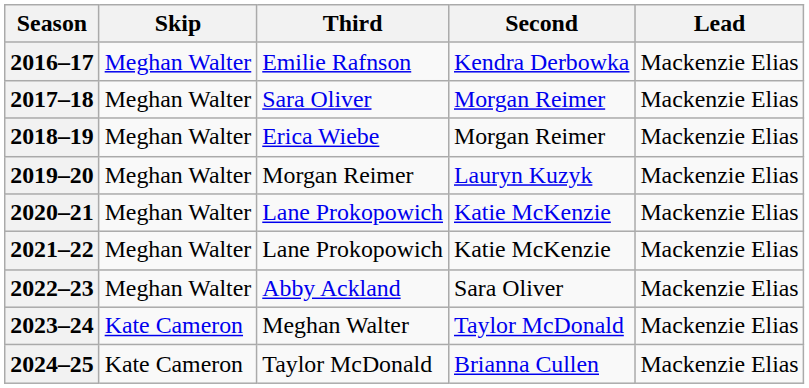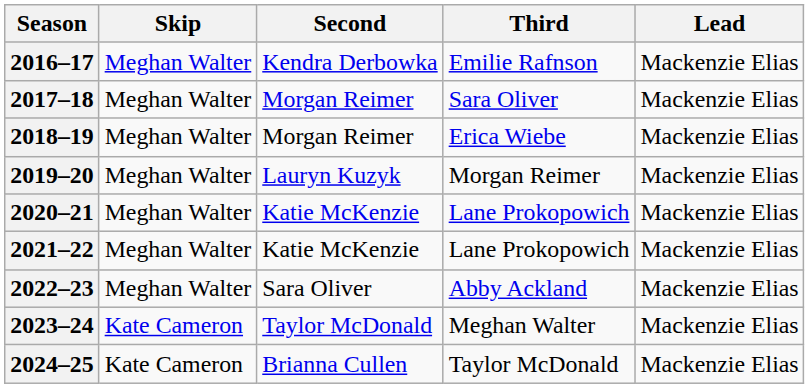 <table class="wikitable">
 <tr>
 <th scope="col">Season</th>
 <th scope="col">Skip</th>
+<th scope="col">Second</th>
 <th scope="col">Third</th>
-<th scope="col">Second</th>
 <th scope="col">Lead</th>
 </tr>
 <tr>
 <th scope="row">2016–17</th>
 <td><a href='#'>Meghan Walter</a></td>
+<td><a href='#'>Kendra Derbowka</a></td>
 <td><a href='#'>Emilie Rafnson</a></td>
-<td><a href='#'>Kendra Derbowka</a></td>
 <td>Mackenzie Elias</td>
 </tr>
 <tr>
 <th scope="row">2017–18</th>
 <td>Meghan Walter</td>
+<td><a href='#'>Morgan Reimer</a></td>
 <td><a href='#'>Sara Oliver</a></td>
-<td><a href='#'>Morgan Reimer</a></td>
 <td>Mackenzie Elias</td>
 </tr>
 <tr>
 <th scope="row">2018–19</th>
 <td>Meghan Walter</td>
+<td>Morgan Reimer</td>
 <td><a href='#'>Erica Wiebe</a></td>
-<td>Morgan Reimer</td>
 <td>Mackenzie Elias</td>
 </tr>
 <tr>
 <th scope="row">2019–20</th>
 <td>Meghan Walter</td>
+<td><a href='#'>Lauryn Kuzyk</a></td>
 <td>Morgan Reimer</td>
-<td><a href='#'>Lauryn Kuzyk</a></td>
 <td>Mackenzie Elias</td>
 </tr>
 <tr>
 <th scope="row">2020–21</th>
 <td>Meghan Walter</td>
+<td><a href='#'>Katie McKenzie</a></td>
 <td><a href='#'>Lane Prokopowich</a></td>
-<td><a href='#'>Katie McKenzie</a></td>
 <td>Mackenzie Elias</td>
 </tr>
 <tr>
 <th scope="row">2021–22</th>
 <td>Meghan Walter</td>
+<td>Katie McKenzie</td>
 <td>Lane Prokopowich</td>
-<td>Katie McKenzie</td>
 <td>Mackenzie Elias</td>
 </tr>
 <tr>
 <th scope="row">2022–23</th>
 <td>Meghan Walter</td>
+<td>Sara Oliver</td>
 <td><a href='#'>Abby Ackland</a></td>
-<td>Sara Oliver</td>
 <td>Mackenzie Elias</td>
 </tr>
 <tr>
 <th scope="row">2023–24</th>
 <td><a href='#'>Kate Cameron</a></td>
+<td><a href='#'>Taylor McDonald</a></td>
 <td>Meghan Walter</td>
-<td><a href='#'>Taylor McDonald</a></td>
 <td>Mackenzie Elias</td>
 </tr>
 <tr>
 <th scope="row">2024–25</th>
 <td>Kate Cameron</td>
+<td><a href='#'>Brianna Cullen</a></td>
 <td>Taylor McDonald</td>
-<td><a href='#'>Brianna Cullen</a></td>
 <td>Mackenzie Elias</td>
 </tr>
 </table>
